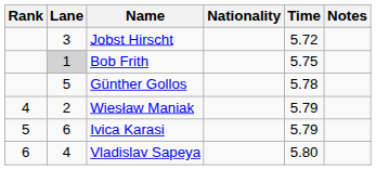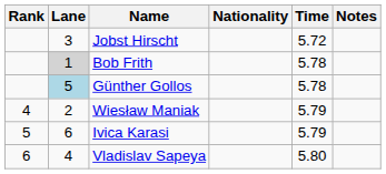 <table class="wikitable sortable" style="text-align:center">
 <tr>
 <th>Rank</th>
 <th>Lane</th>
 <th>Name</th>
 <th>Nationality</th>
 <th>Time</th>
 <th>Notes</th>
 </tr>
 <tr>
 <td></td>
 <td>3</td>
 <td align="left"><a href='#'>Jobst Hirscht</a></td>
 <td align=left></td>
 <td>5.72</td>
 <td></td>
 </tr>
 <tr>
 <td></td>
 <td style="background: lightgrey;">1</td>
 <td align="left"><a href='#'>Bob Frith</a></td>
 <td align=left></td>
-<td>5.75</td>
+<td>5.78</td>
 <td></td>
 </tr>
 <tr>
 <td></td>
-<td>5</td>
+<td style="background: lightblue;">5</td>
 <td align="left"><a href='#'>Günther Gollos</a></td>
 <td align=left></td>
 <td>5.78</td>
 <td></td>
 </tr>
 <tr>
 <td>4</td>
 <td>2</td>
 <td align="left"><a href='#'>Wiesław Maniak</a></td>
 <td align=left></td>
 <td>5.79</td>
 <td></td>
 </tr>
 <tr>
 <td>5</td>
 <td>6</td>
 <td align="left"><a href='#'>Ivica Karasi</a></td>
 <td align=left></td>
 <td>5.79</td>
 <td></td>
 </tr>
 <tr>
 <td>6</td>
 <td>4</td>
 <td align="left"><a href='#'>Vladislav Sapeya</a></td>
 <td align=left></td>
 <td>5.80</td>
 <td></td>
 </tr>
 </table>
